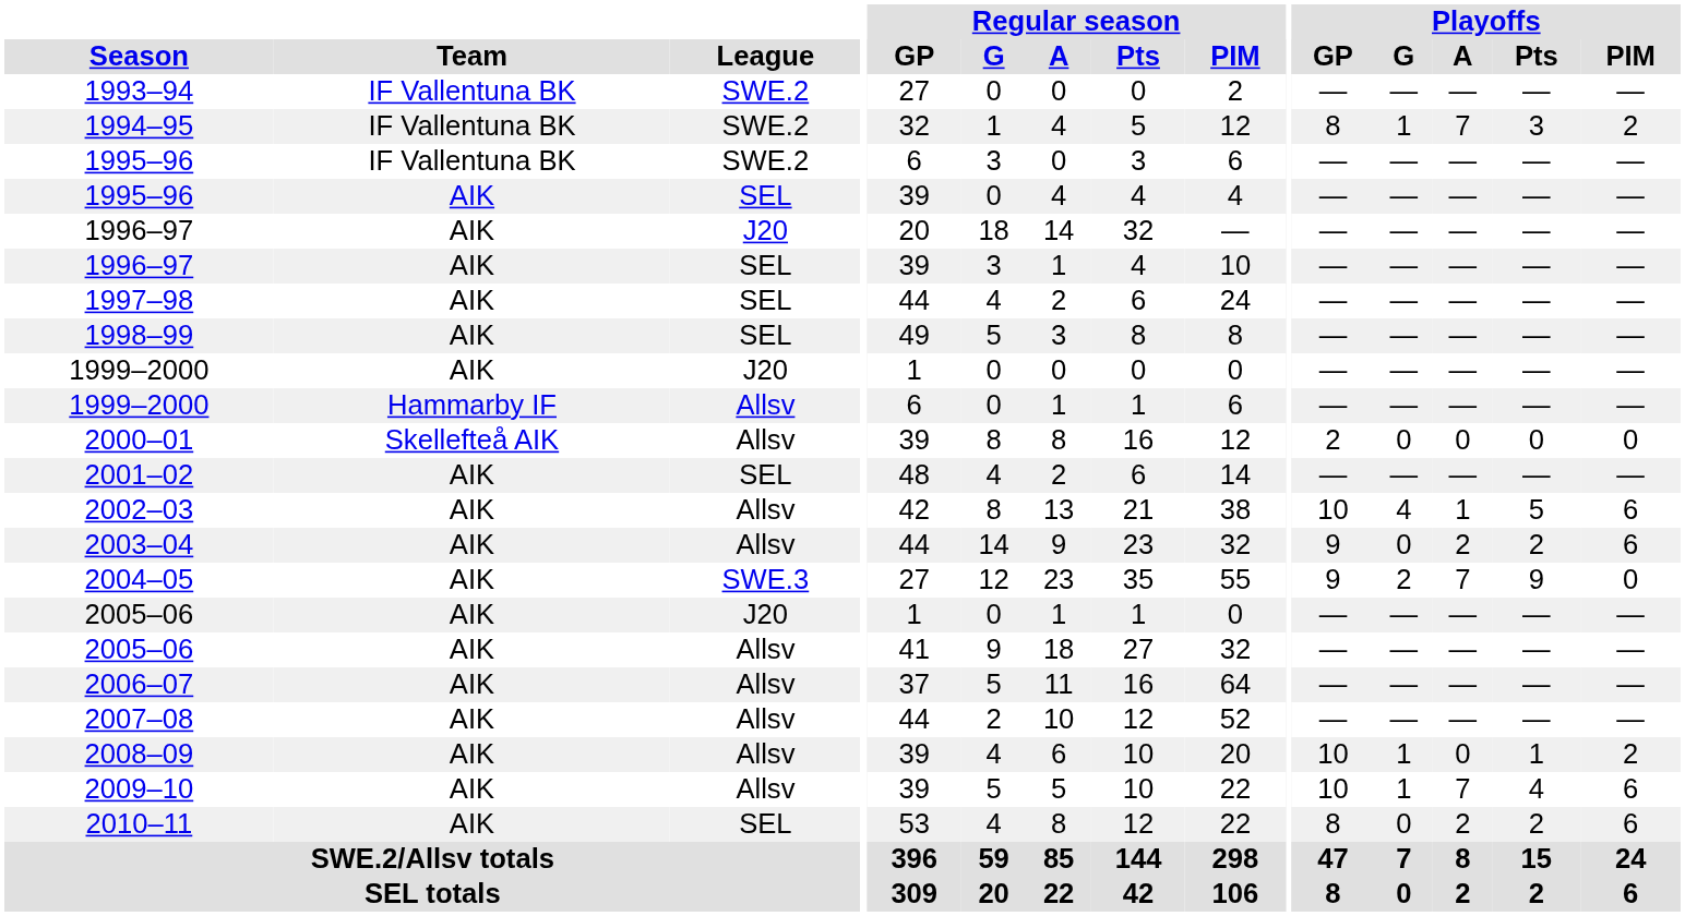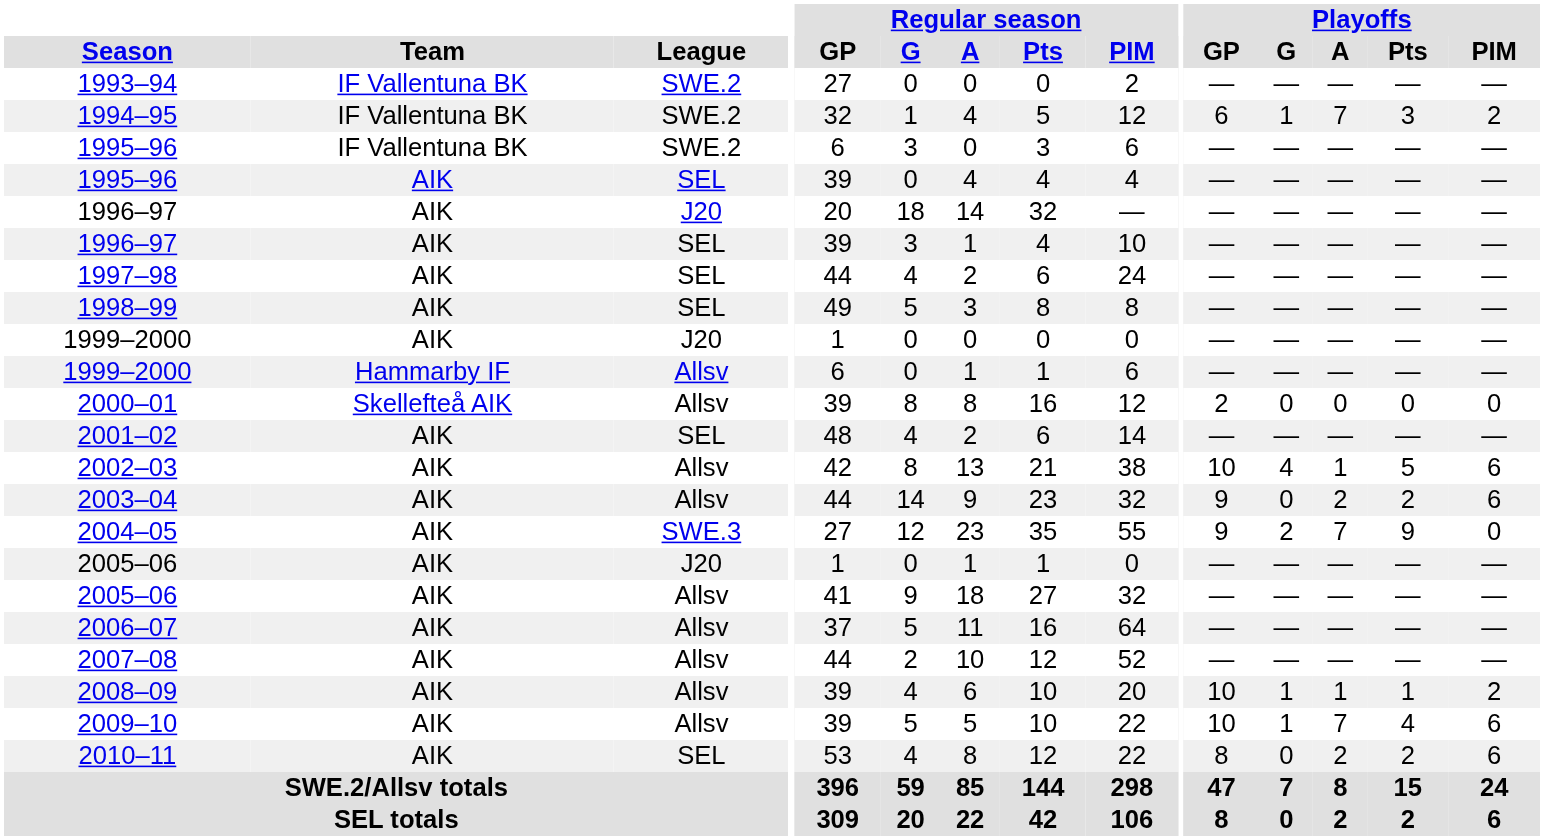 <table border="0" cellpadding="1" cellspacing="0" style="text-align:center; width:60em">
 <tr bgcolor="#e0e0e0">
 <th colspan="3" bgcolor="#ffffff"></th>
 <th rowspan="99" bgcolor="#ffffff"></th>
 <th colspan="5"><a href='#'>Regular season</a></th>
 <th rowspan="99" bgcolor="#ffffff"></th>
 <th colspan="5"><a href='#'>Playoffs</a></th>
 </tr>
 <tr bgcolor="#e0e0e0">
 <th><a href='#'>Season</a></th>
 <th>Team</th>
 <th>League</th>
 <th>GP</th>
 <th><a href='#'>G</a></th>
 <th><a href='#'>A</a></th>
 <th><a href='#'>Pts</a></th>
 <th><a href='#'>PIM</a></th>
 <th>GP</th>
 <th>G</th>
 <th>A</th>
 <th>Pts</th>
 <th>PIM</th>
 </tr>
 <tr>
 <td><a href='#'>1993–94</a></td>
 <td><a href='#'>IF Vallentuna BK</a></td>
 <td><a href='#'>SWE.2</a></td>
 <td>27</td>
 <td>0</td>
 <td>0</td>
 <td>0</td>
 <td>2</td>
 <td>—</td>
 <td>—</td>
 <td>—</td>
 <td>—</td>
 <td>—</td>
 </tr>
 <tr bgcolor="#f0f0f0">
 <td><a href='#'>1994–95</a></td>
 <td>IF Vallentuna BK</td>
 <td>SWE.2</td>
 <td>32</td>
 <td>1</td>
 <td>4</td>
 <td>5</td>
 <td>12</td>
-<td>8</td>
+<td>6</td>
 <td>1</td>
 <td>7</td>
 <td>3</td>
 <td>2</td>
 </tr>
 <tr>
 <td><a href='#'>1995–96</a></td>
 <td>IF Vallentuna BK</td>
 <td>SWE.2</td>
 <td>6</td>
 <td>3</td>
 <td>0</td>
 <td>3</td>
 <td>6</td>
 <td>—</td>
 <td>—</td>
 <td>—</td>
 <td>—</td>
 <td>—</td>
 </tr>
 <tr bgcolor="#f0f0f0">
 <td><a href='#'>1995–96</a></td>
 <td><a href='#'>AIK</a></td>
 <td><a href='#'>SEL</a></td>
 <td>39</td>
 <td>0</td>
 <td>4</td>
 <td>4</td>
 <td>4</td>
 <td>—</td>
 <td>—</td>
 <td>—</td>
 <td>—</td>
 <td>—</td>
 </tr>
 <tr>
 <td>1996–97</td>
 <td>AIK</td>
 <td><a href='#'>J20</a></td>
 <td>20</td>
 <td>18</td>
 <td>14</td>
 <td>32</td>
 <td>—</td>
 <td>—</td>
 <td>—</td>
 <td>—</td>
 <td>—</td>
 <td>—</td>
 </tr>
 <tr bgcolor="#f0f0f0">
 <td><a href='#'>1996–97</a></td>
 <td>AIK</td>
 <td>SEL</td>
 <td>39</td>
 <td>3</td>
 <td>1</td>
 <td>4</td>
 <td>10</td>
 <td>—</td>
 <td>—</td>
 <td>—</td>
 <td>—</td>
 <td>—</td>
 </tr>
 <tr>
 <td><a href='#'>1997–98</a></td>
 <td>AIK</td>
 <td>SEL</td>
 <td>44</td>
 <td>4</td>
 <td>2</td>
 <td>6</td>
 <td>24</td>
 <td>—</td>
 <td>—</td>
 <td>—</td>
 <td>—</td>
 <td>—</td>
 </tr>
 <tr bgcolor="#f0f0f0">
 <td><a href='#'>1998–99</a></td>
 <td>AIK</td>
 <td>SEL</td>
 <td>49</td>
 <td>5</td>
 <td>3</td>
 <td>8</td>
 <td>8</td>
 <td>—</td>
 <td>—</td>
 <td>—</td>
 <td>—</td>
 <td>—</td>
 </tr>
 <tr>
 <td>1999–2000</td>
 <td>AIK</td>
 <td>J20</td>
 <td>1</td>
 <td>0</td>
 <td>0</td>
 <td>0</td>
 <td>0</td>
 <td>—</td>
 <td>—</td>
 <td>—</td>
 <td>—</td>
 <td>—</td>
 </tr>
 <tr bgcolor="#f0f0f0">
 <td><a href='#'>1999–2000</a></td>
 <td><a href='#'>Hammarby IF</a></td>
 <td><a href='#'>Allsv</a></td>
 <td>6</td>
 <td>0</td>
 <td>1</td>
 <td>1</td>
 <td>6</td>
 <td>—</td>
 <td>—</td>
 <td>—</td>
 <td>—</td>
 <td>—</td>
 </tr>
 <tr>
 <td><a href='#'>2000–01</a></td>
 <td><a href='#'>Skellefteå AIK</a></td>
 <td>Allsv</td>
 <td>39</td>
 <td>8</td>
 <td>8</td>
 <td>16</td>
 <td>12</td>
 <td>2</td>
 <td>0</td>
 <td>0</td>
 <td>0</td>
 <td>0</td>
 </tr>
 <tr bgcolor="#f0f0f0">
 <td><a href='#'>2001–02</a></td>
 <td>AIK</td>
 <td>SEL</td>
 <td>48</td>
 <td>4</td>
 <td>2</td>
 <td>6</td>
 <td>14</td>
 <td>—</td>
 <td>—</td>
 <td>—</td>
 <td>—</td>
 <td>—</td>
 </tr>
 <tr>
 <td><a href='#'>2002–03</a></td>
 <td>AIK</td>
 <td>Allsv</td>
 <td>42</td>
 <td>8</td>
 <td>13</td>
 <td>21</td>
 <td>38</td>
 <td>10</td>
 <td>4</td>
 <td>1</td>
 <td>5</td>
 <td>6</td>
 </tr>
 <tr bgcolor="#f0f0f0">
 <td><a href='#'>2003–04</a></td>
 <td>AIK</td>
 <td>Allsv</td>
 <td>44</td>
 <td>14</td>
 <td>9</td>
 <td>23</td>
 <td>32</td>
 <td>9</td>
 <td>0</td>
 <td>2</td>
 <td>2</td>
 <td>6</td>
 </tr>
 <tr>
 <td><a href='#'>2004–05</a></td>
 <td>AIK</td>
 <td><a href='#'>SWE.3</a></td>
 <td>27</td>
 <td>12</td>
 <td>23</td>
 <td>35</td>
 <td>55</td>
 <td>9</td>
 <td>2</td>
 <td>7</td>
 <td>9</td>
 <td>0</td>
 </tr>
 <tr bgcolor="#f0f0f0">
 <td>2005–06</td>
 <td>AIK</td>
 <td>J20</td>
 <td>1</td>
 <td>0</td>
 <td>1</td>
 <td>1</td>
 <td>0</td>
 <td>—</td>
 <td>—</td>
 <td>—</td>
 <td>—</td>
 <td>—</td>
 </tr>
 <tr>
 <td><a href='#'>2005–06</a></td>
 <td>AIK</td>
 <td>Allsv</td>
 <td>41</td>
 <td>9</td>
 <td>18</td>
 <td>27</td>
 <td>32</td>
 <td>—</td>
 <td>—</td>
 <td>—</td>
 <td>—</td>
 <td>—</td>
 </tr>
 <tr bgcolor="#f0f0f0">
 <td><a href='#'>2006–07</a></td>
 <td>AIK</td>
 <td>Allsv</td>
 <td>37</td>
 <td>5</td>
 <td>11</td>
 <td>16</td>
 <td>64</td>
 <td>—</td>
 <td>—</td>
 <td>—</td>
 <td>—</td>
 <td>—</td>
 </tr>
 <tr>
 <td><a href='#'>2007–08</a></td>
 <td>AIK</td>
 <td>Allsv</td>
 <td>44</td>
 <td>2</td>
 <td>10</td>
 <td>12</td>
 <td>52</td>
 <td>—</td>
 <td>—</td>
 <td>—</td>
 <td>—</td>
 <td>—</td>
 </tr>
 <tr bgcolor="#f0f0f0">
 <td><a href='#'>2008–09</a></td>
 <td>AIK</td>
 <td>Allsv</td>
 <td>39</td>
 <td>4</td>
 <td>6</td>
 <td>10</td>
 <td>20</td>
 <td>10</td>
 <td>1</td>
-<td>0</td>
+<td>1</td>
 <td>1</td>
 <td>2</td>
 </tr>
 <tr>
 <td><a href='#'>2009–10</a></td>
 <td>AIK</td>
 <td>Allsv</td>
 <td>39</td>
 <td>5</td>
 <td>5</td>
 <td>10</td>
 <td>22</td>
 <td>10</td>
 <td>1</td>
 <td>7</td>
 <td>4</td>
 <td>6</td>
 </tr>
 <tr bgcolor="#f0f0f0">
 <td><a href='#'>2010–11</a></td>
 <td>AIK</td>
 <td>SEL</td>
 <td>53</td>
 <td>4</td>
 <td>8</td>
 <td>12</td>
 <td>22</td>
 <td>8</td>
 <td>0</td>
 <td>2</td>
 <td>2</td>
 <td>6</td>
 </tr>
 <tr bgcolor="#e0e0e0">
 <th colspan="3">SWE.2/Allsv totals</th>
 <th>396</th>
 <th>59</th>
 <th>85</th>
 <th>144</th>
 <th>298</th>
 <th>47</th>
 <th>7</th>
 <th>8</th>
 <th>15</th>
 <th>24</th>
 </tr>
 <tr bgcolor="#e0e0e0">
 <th colspan="3">SEL totals</th>
 <th>309</th>
 <th>20</th>
 <th>22</th>
 <th>42</th>
 <th>106</th>
 <th>8</th>
 <th>0</th>
 <th>2</th>
 <th>2</th>
 <th>6</th>
 </tr>
 </table>
